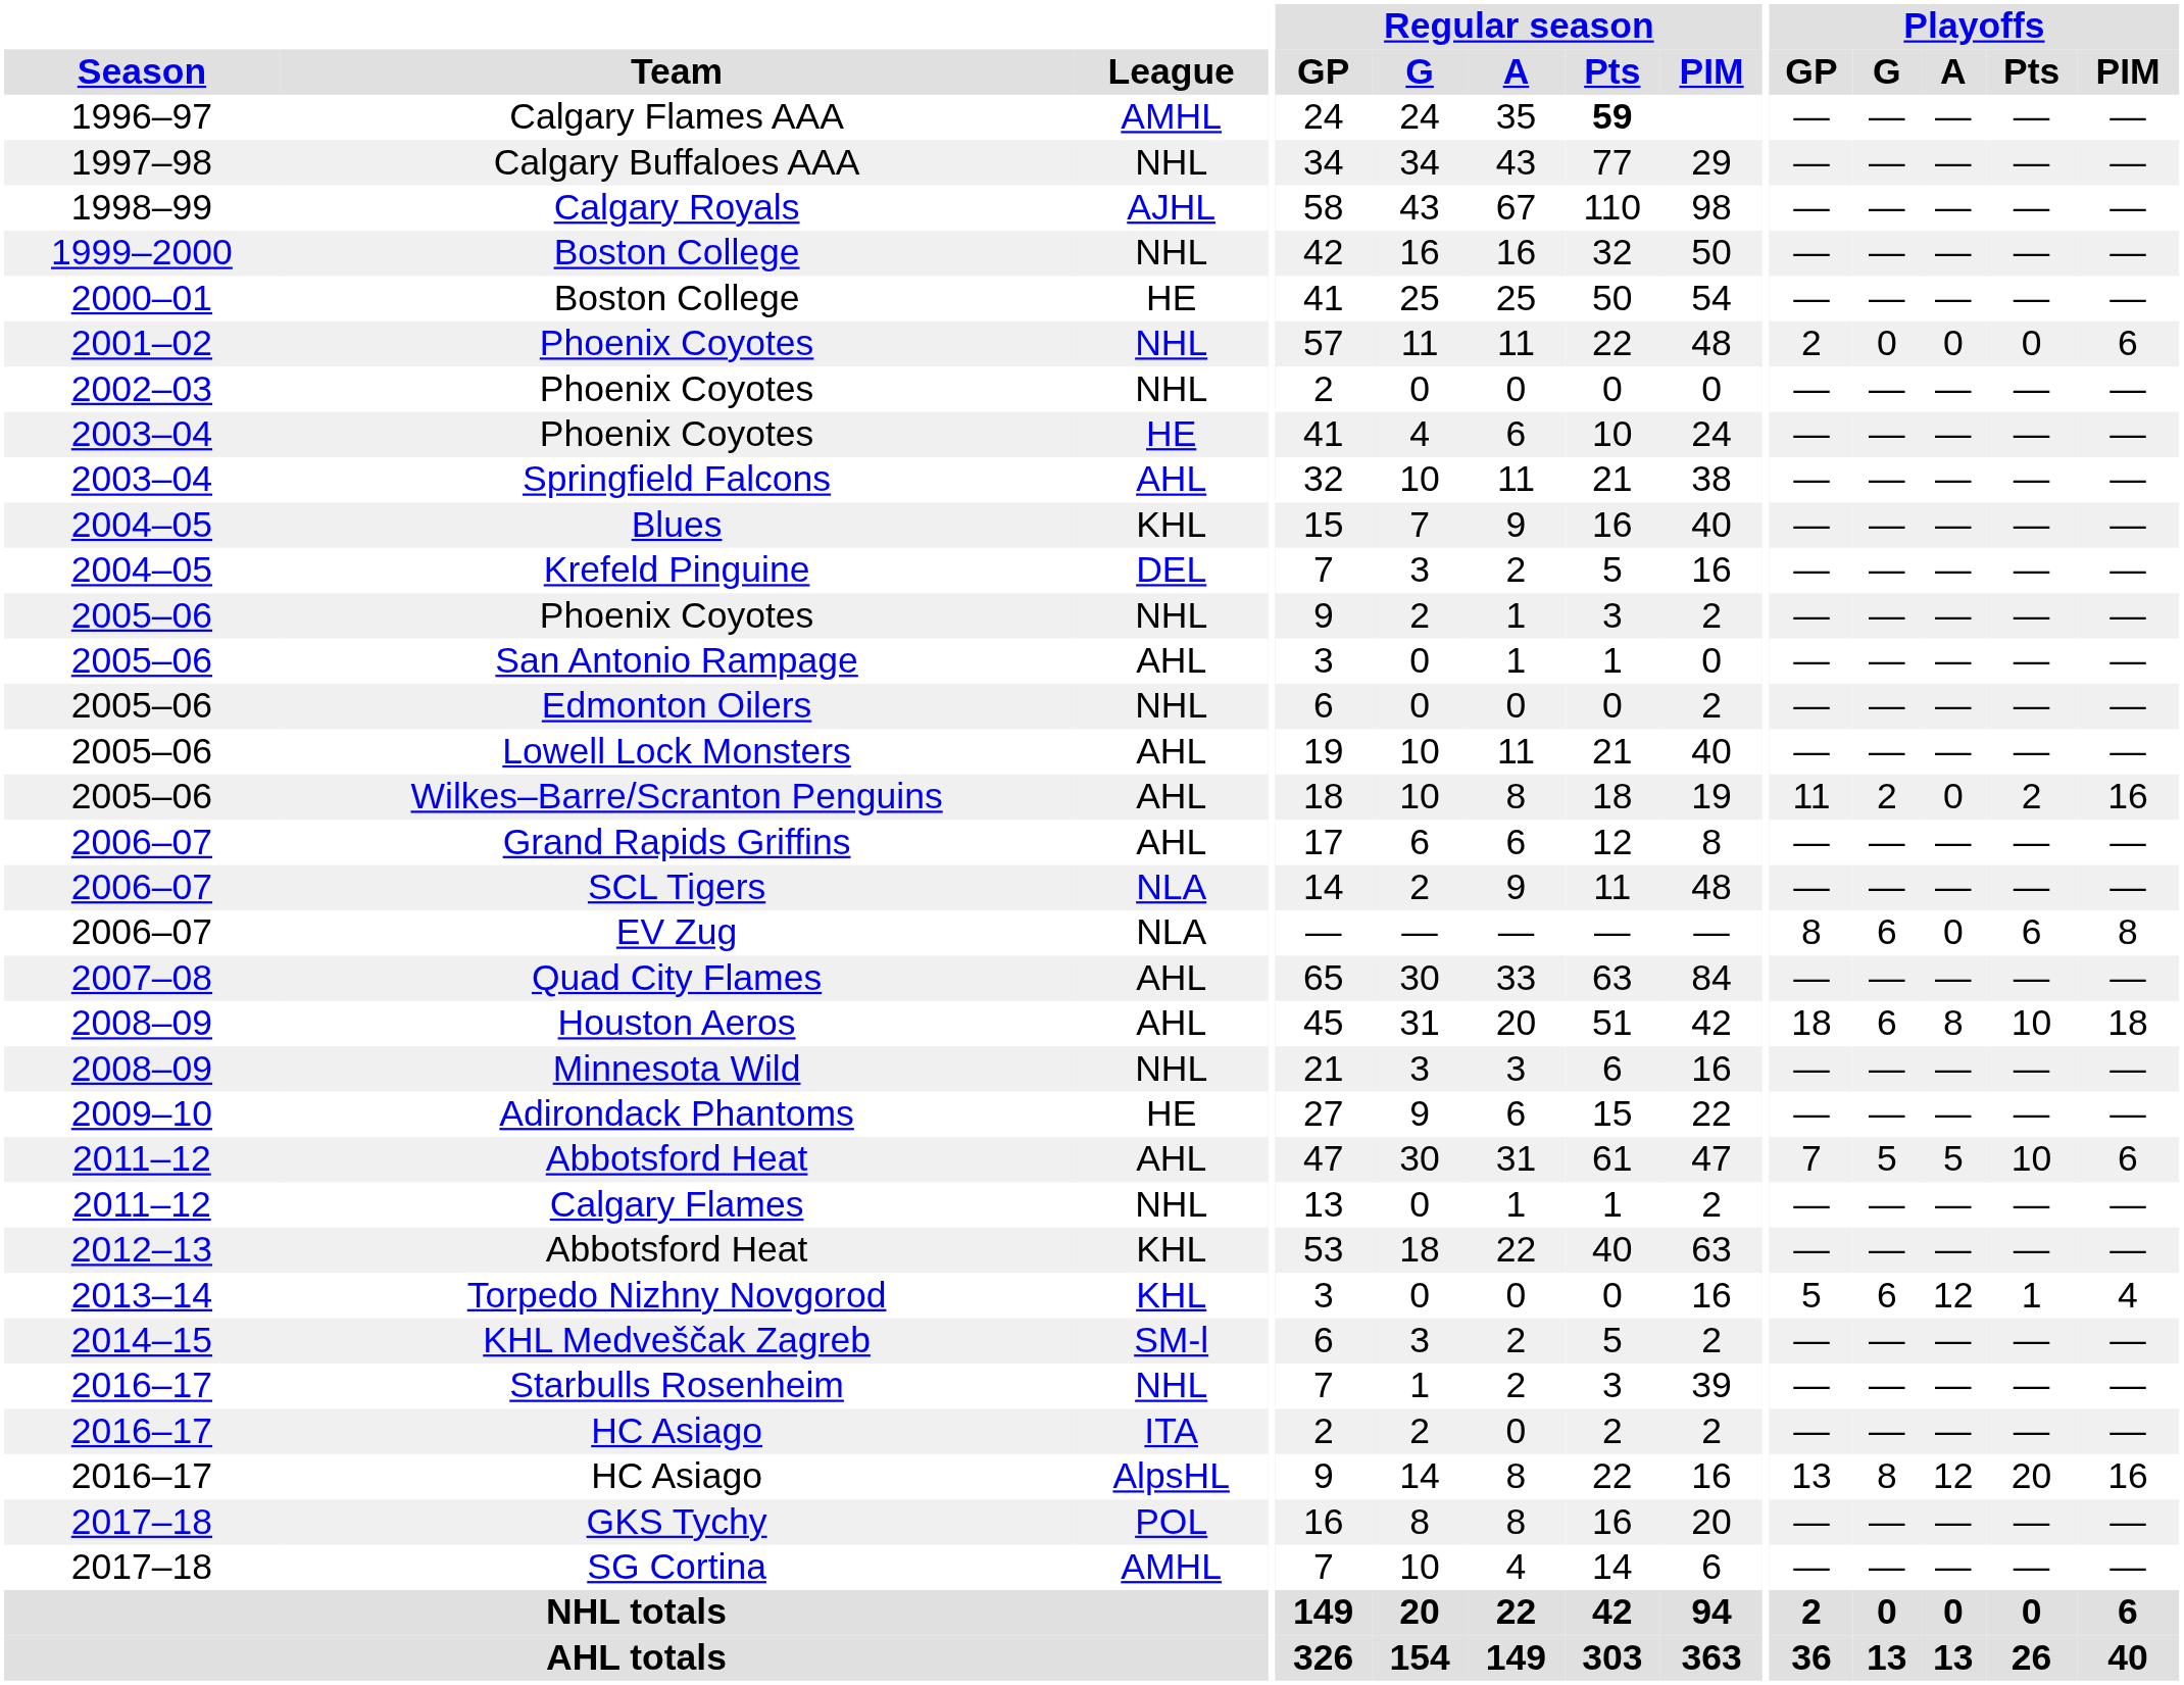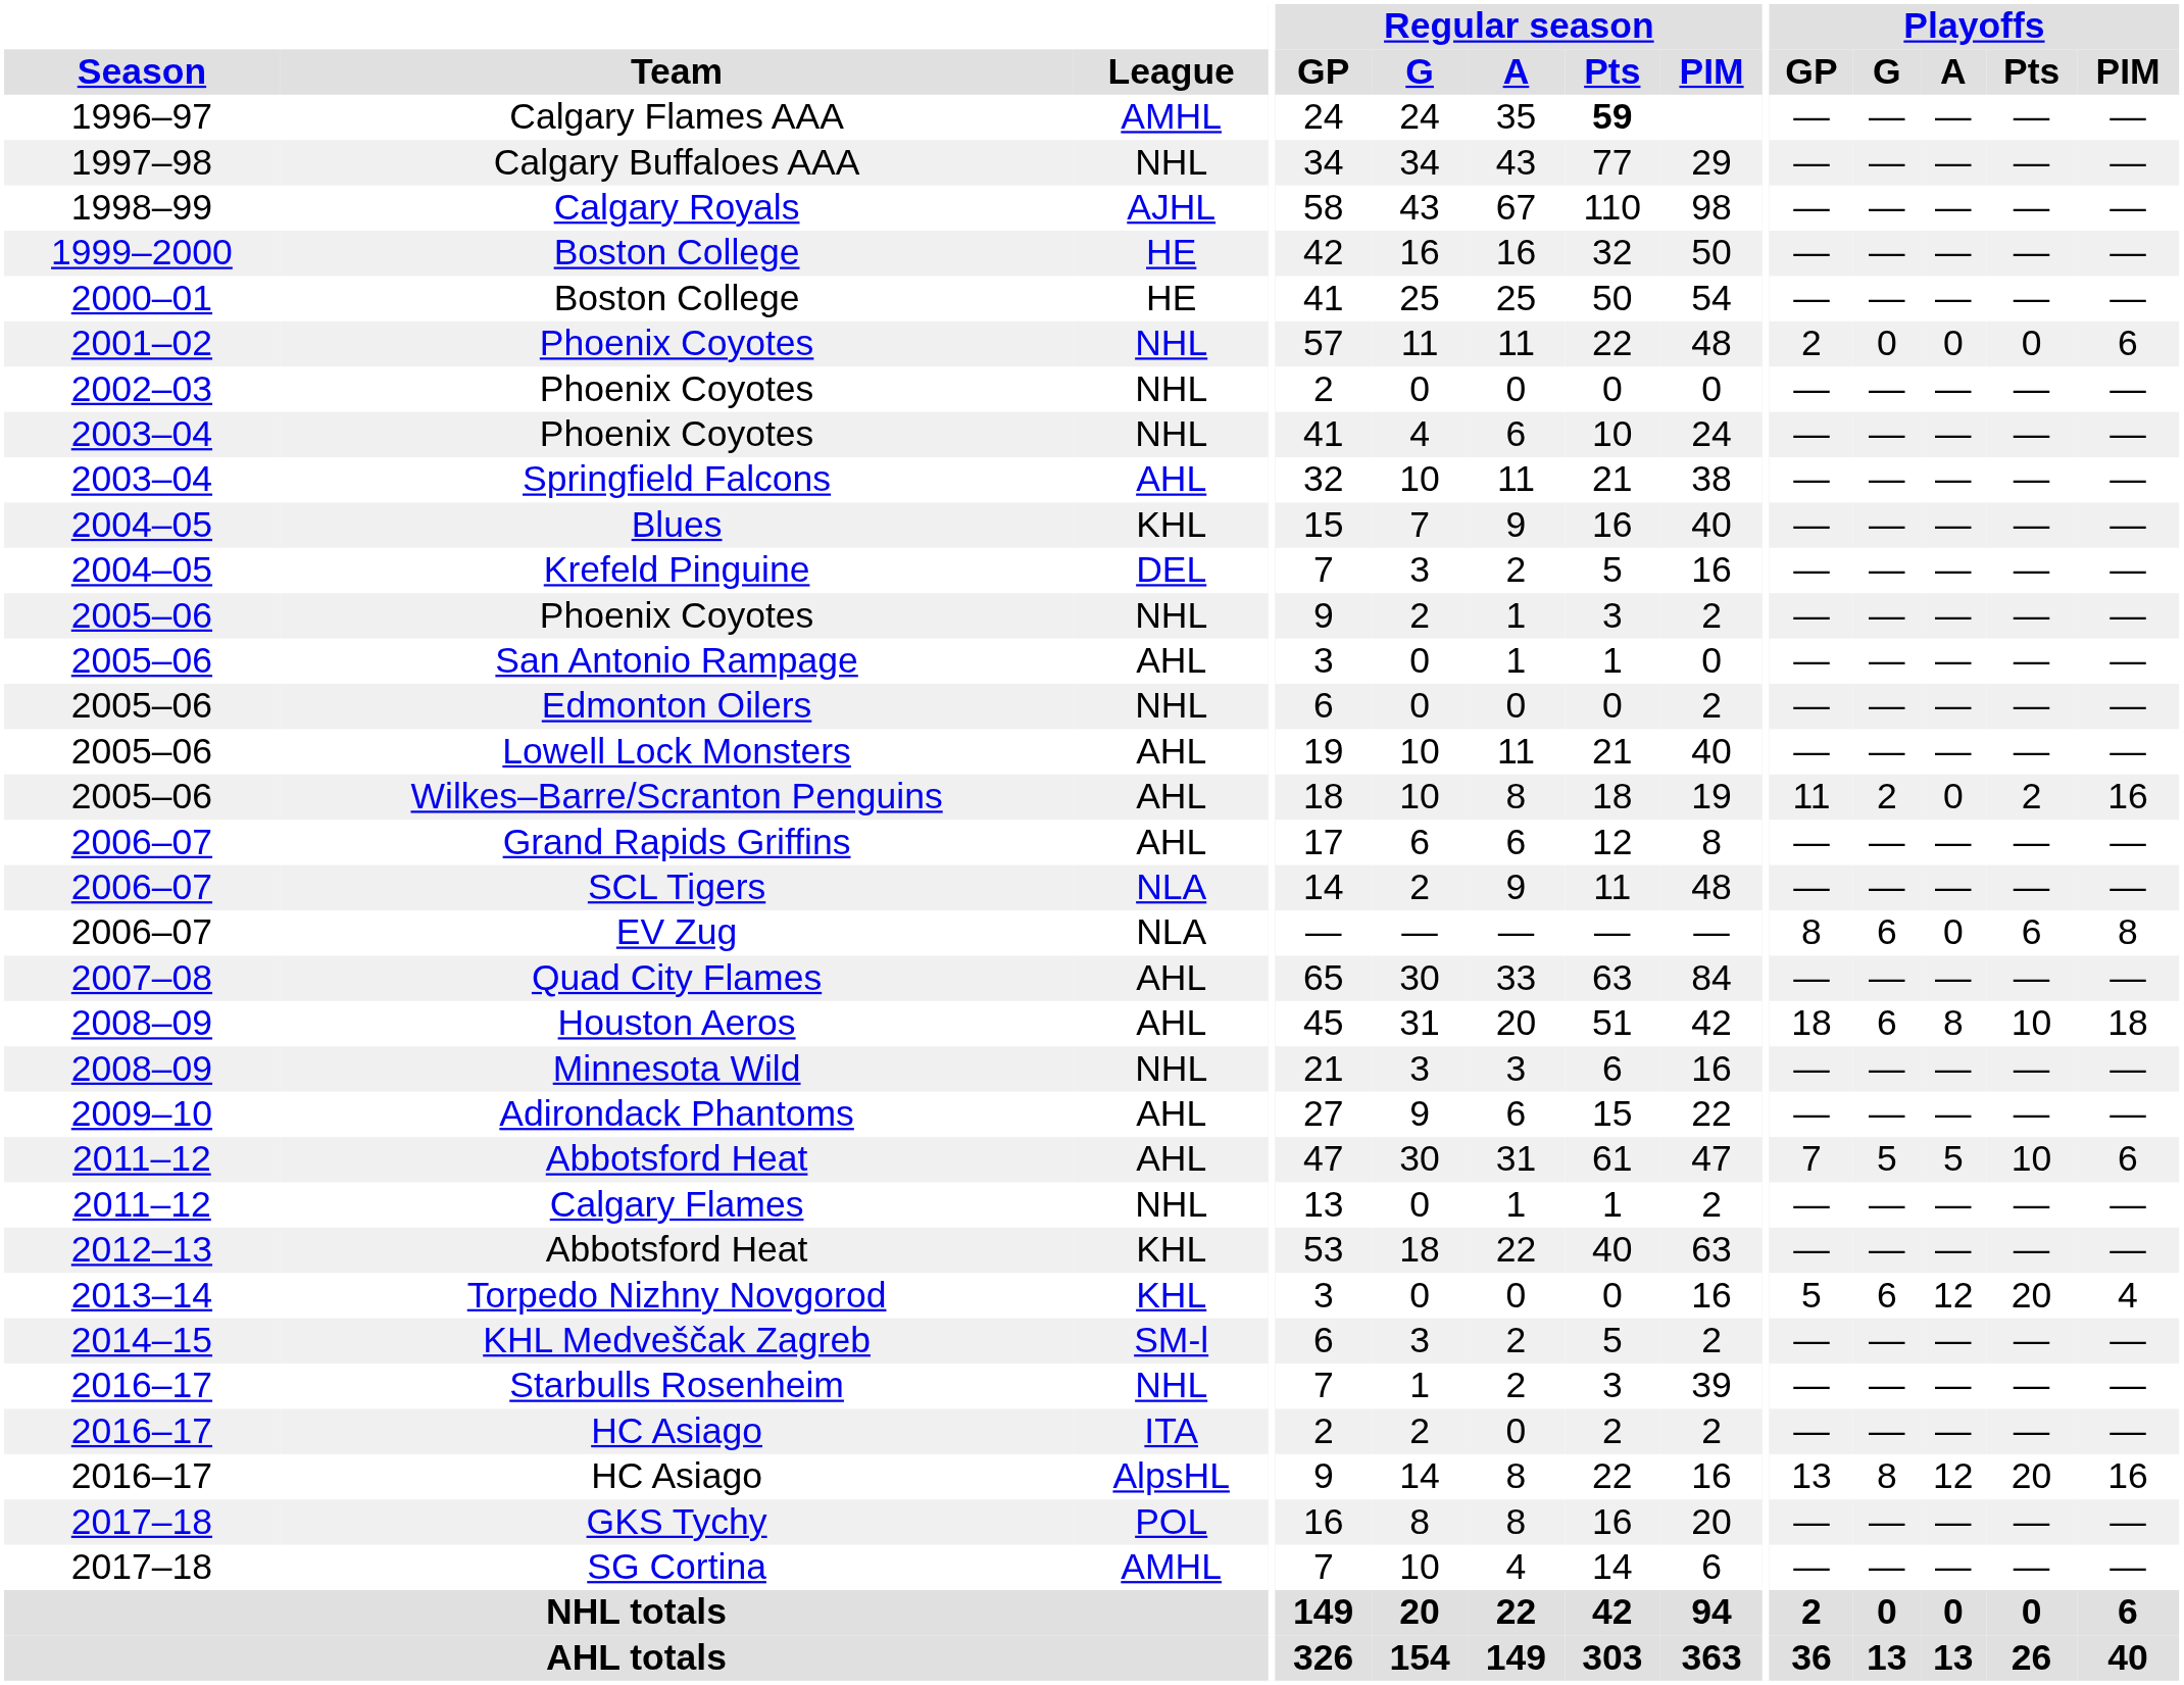 <table border="0" cellpadding="1" cellspacing="0" style="text-align:center; width:60em">
 <tr bgcolor="#e0e0e0">
 <th colspan="3" bgcolor="#ffffff"></th>
 <th rowspan="99" bgcolor="#ffffff"></th>
 <th colspan="5"><a href='#'>Regular season</a></th>
 <th rowspan="99" bgcolor="#ffffff"></th>
 <th colspan="5"><a href='#'>Playoffs</a></th>
 </tr>
 <tr bgcolor="#e0e0e0">
 <th><a href='#'>Season</a></th>
 <th>Team</th>
 <th>League</th>
 <th>GP</th>
 <th><a href='#'>G</a></th>
 <th><a href='#'>A</a></th>
 <th><a href='#'>Pts</a></th>
 <th><a href='#'>PIM</a></th>
 <th>GP</th>
 <th>G</th>
 <th>A</th>
 <th>Pts</th>
 <th>PIM</th>
 </tr>
 <tr>
 <td>1996–97</td>
 <td>Calgary Flames AAA</td>
 <td><a href='#'>AMHL</a></td>
 <td>24</td>
 <td>24</td>
 <td>35</td>
 <td><strong>59</strong></td>
 <td></td>
 <td>—</td>
 <td>—</td>
 <td>—</td>
 <td>—</td>
 <td>—</td>
 </tr>
 <tr bgcolor="#f0f0f0">
 <td>1997–98</td>
 <td>Calgary Buffaloes AAA</td>
 <td>NHL</td>
 <td>34</td>
 <td>34</td>
 <td>43</td>
 <td>77</td>
 <td>29</td>
 <td>—</td>
 <td>—</td>
 <td>—</td>
 <td>—</td>
 <td>—</td>
 </tr>
 <tr>
 <td>1998–99</td>
 <td><a href='#'>Calgary Royals</a></td>
 <td><a href='#'>AJHL</a></td>
 <td>58</td>
 <td>43</td>
 <td>67</td>
 <td>110</td>
 <td>98</td>
 <td>—</td>
 <td>—</td>
 <td>—</td>
 <td>—</td>
 <td>—</td>
 </tr>
 <tr bgcolor="#f0f0f0">
 <td><a href='#'>1999–2000</a></td>
 <td><a href='#'>Boston College</a></td>
-<td>NHL</td>
+<td><a href='#'>HE</a></td>
 <td>42</td>
 <td>16</td>
 <td>16</td>
 <td>32</td>
 <td>50</td>
 <td>—</td>
 <td>—</td>
 <td>—</td>
 <td>—</td>
 <td>—</td>
 </tr>
 <tr>
 <td><a href='#'>2000–01</a></td>
 <td>Boston College</td>
 <td>HE</td>
 <td>41</td>
 <td>25</td>
 <td>25</td>
 <td>50</td>
 <td>54</td>
 <td>—</td>
 <td>—</td>
 <td>—</td>
 <td>—</td>
 <td>—</td>
 </tr>
 <tr bgcolor="#f0f0f0">
 <td><a href='#'>2001–02</a></td>
 <td><a href='#'>Phoenix Coyotes</a></td>
 <td><a href='#'>NHL</a></td>
 <td>57</td>
 <td>11</td>
 <td>11</td>
 <td>22</td>
 <td>48</td>
 <td>2</td>
 <td>0</td>
 <td>0</td>
 <td>0</td>
 <td>6</td>
 </tr>
 <tr>
 <td><a href='#'>2002–03</a></td>
 <td>Phoenix Coyotes</td>
 <td>NHL</td>
 <td>2</td>
 <td>0</td>
 <td>0</td>
 <td>0</td>
 <td>0</td>
 <td>—</td>
 <td>—</td>
 <td>—</td>
 <td>—</td>
 <td>—</td>
 </tr>
 <tr bgcolor="#f0f0f0">
 <td><a href='#'>2003–04</a></td>
 <td>Phoenix Coyotes</td>
-<td><a href='#'>HE</a></td>
+<td>NHL</td>
 <td>41</td>
 <td>4</td>
 <td>6</td>
 <td>10</td>
 <td>24</td>
 <td>—</td>
 <td>—</td>
 <td>—</td>
 <td>—</td>
 <td>—</td>
 </tr>
 <tr>
 <td><a href='#'>2003–04</a></td>
 <td><a href='#'>Springfield Falcons</a></td>
 <td><a href='#'>AHL</a></td>
 <td>32</td>
 <td>10</td>
 <td>11</td>
 <td>21</td>
 <td>38</td>
 <td>—</td>
 <td>—</td>
 <td>—</td>
 <td>—</td>
 <td>—</td>
 </tr>
 <tr bgcolor="#f0f0f0">
 <td><a href='#'>2004–05</a></td>
 <td><a href='#'>Blues</a></td>
 <td>KHL</td>
 <td>15</td>
 <td>7</td>
 <td>9</td>
 <td>16</td>
 <td>40</td>
 <td>—</td>
 <td>—</td>
 <td>—</td>
 <td>—</td>
 <td>—</td>
 </tr>
 <tr>
 <td><a href='#'>2004–05</a></td>
 <td><a href='#'>Krefeld Pinguine</a></td>
 <td><a href='#'>DEL</a></td>
 <td>7</td>
 <td>3</td>
 <td>2</td>
 <td>5</td>
 <td>16</td>
 <td>—</td>
 <td>—</td>
 <td>—</td>
 <td>—</td>
 <td>—</td>
 </tr>
 <tr bgcolor="#f0f0f0">
 <td><a href='#'>2005–06</a></td>
 <td>Phoenix Coyotes</td>
 <td>NHL</td>
 <td>9</td>
 <td>2</td>
 <td>1</td>
 <td>3</td>
 <td>2</td>
 <td>—</td>
 <td>—</td>
 <td>—</td>
 <td>—</td>
 <td>—</td>
 </tr>
 <tr>
 <td><a href='#'>2005–06</a></td>
 <td><a href='#'>San Antonio Rampage</a></td>
 <td>AHL</td>
 <td>3</td>
 <td>0</td>
 <td>1</td>
 <td>1</td>
 <td>0</td>
 <td>—</td>
 <td>—</td>
 <td>—</td>
 <td>—</td>
 <td>—</td>
 </tr>
 <tr bgcolor="#f0f0f0">
 <td>2005–06</td>
 <td><a href='#'>Edmonton Oilers</a></td>
 <td>NHL</td>
 <td>6</td>
 <td>0</td>
 <td>0</td>
 <td>0</td>
 <td>2</td>
 <td>—</td>
 <td>—</td>
 <td>—</td>
 <td>—</td>
 <td>—</td>
 </tr>
 <tr>
 <td>2005–06</td>
 <td><a href='#'>Lowell Lock Monsters</a></td>
 <td>AHL</td>
 <td>19</td>
 <td>10</td>
 <td>11</td>
 <td>21</td>
 <td>40</td>
 <td>—</td>
 <td>—</td>
 <td>—</td>
 <td>—</td>
 <td>—</td>
 </tr>
 <tr bgcolor="#f0f0f0">
 <td>2005–06</td>
 <td><a href='#'>Wilkes–Barre/Scranton Penguins</a></td>
 <td>AHL</td>
 <td>18</td>
 <td>10</td>
 <td>8</td>
 <td>18</td>
 <td>19</td>
 <td>11</td>
 <td>2</td>
 <td>0</td>
 <td>2</td>
 <td>16</td>
 </tr>
 <tr>
 <td><a href='#'>2006–07</a></td>
 <td><a href='#'>Grand Rapids Griffins</a></td>
 <td>AHL</td>
 <td>17</td>
 <td>6</td>
 <td>6</td>
 <td>12</td>
 <td>8</td>
 <td>—</td>
 <td>—</td>
 <td>—</td>
 <td>—</td>
 <td>—</td>
 </tr>
 <tr bgcolor="#f0f0f0">
 <td><a href='#'>2006–07</a></td>
 <td><a href='#'>SCL Tigers</a></td>
 <td><a href='#'>NLA</a></td>
 <td>14</td>
 <td>2</td>
 <td>9</td>
 <td>11</td>
 <td>48</td>
 <td>—</td>
 <td>—</td>
 <td>—</td>
 <td>—</td>
 <td>—</td>
 </tr>
 <tr>
 <td>2006–07</td>
 <td><a href='#'>EV Zug</a></td>
 <td>NLA</td>
 <td>—</td>
 <td>—</td>
 <td>—</td>
 <td>—</td>
 <td>—</td>
 <td>8</td>
 <td>6</td>
 <td>0</td>
 <td>6</td>
 <td>8</td>
 </tr>
 <tr bgcolor="#f0f0f0">
 <td><a href='#'>2007–08</a></td>
 <td><a href='#'>Quad City Flames</a></td>
 <td>AHL</td>
 <td>65</td>
 <td>30</td>
 <td>33</td>
 <td>63</td>
 <td>84</td>
 <td>—</td>
 <td>—</td>
 <td>—</td>
 <td>—</td>
 <td>—</td>
 </tr>
 <tr>
 <td><a href='#'>2008–09</a></td>
 <td><a href='#'>Houston Aeros</a></td>
 <td>AHL</td>
 <td>45</td>
 <td>31</td>
 <td>20</td>
 <td>51</td>
 <td>42</td>
 <td>18</td>
 <td>6</td>
 <td>8</td>
 <td>10</td>
 <td>18</td>
 </tr>
 <tr bgcolor="#f0f0f0">
 <td><a href='#'>2008–09</a></td>
 <td><a href='#'>Minnesota Wild</a></td>
 <td>NHL</td>
 <td>21</td>
 <td>3</td>
 <td>3</td>
 <td>6</td>
 <td>16</td>
 <td>—</td>
 <td>—</td>
 <td>—</td>
 <td>—</td>
 <td>—</td>
 </tr>
 <tr>
 <td><a href='#'>2009–10</a></td>
 <td><a href='#'>Adirondack Phantoms</a></td>
-<td>HE</td>
+<td>AHL</td>
 <td>27</td>
 <td>9</td>
 <td>6</td>
 <td>15</td>
 <td>22</td>
 <td>—</td>
 <td>—</td>
 <td>—</td>
 <td>—</td>
 <td>—</td>
 </tr>
 <tr bgcolor="#f0f0f0">
 <td><a href='#'>2011–12</a></td>
 <td><a href='#'>Abbotsford Heat</a></td>
 <td>AHL</td>
 <td>47</td>
 <td>30</td>
 <td>31</td>
 <td>61</td>
 <td>47</td>
 <td>7</td>
 <td>5</td>
 <td>5</td>
 <td>10</td>
 <td>6</td>
 </tr>
 <tr>
 <td><a href='#'>2011–12</a></td>
 <td><a href='#'>Calgary Flames</a></td>
 <td>NHL</td>
 <td>13</td>
 <td>0</td>
 <td>1</td>
 <td>1</td>
 <td>2</td>
 <td>—</td>
 <td>—</td>
 <td>—</td>
 <td>—</td>
 <td>—</td>
 </tr>
 <tr bgcolor="#f0f0f0">
 <td><a href='#'>2012–13</a></td>
 <td>Abbotsford Heat</td>
 <td>KHL</td>
 <td>53</td>
 <td>18</td>
 <td>22</td>
 <td>40</td>
 <td>63</td>
 <td>—</td>
 <td>—</td>
 <td>—</td>
 <td>—</td>
 <td>—</td>
 </tr>
 <tr>
 <td><a href='#'>2013–14</a></td>
 <td><a href='#'>Torpedo Nizhny Novgorod</a></td>
 <td><a href='#'>KHL</a></td>
 <td>3</td>
 <td>0</td>
 <td>0</td>
 <td>0</td>
 <td>16</td>
 <td>5</td>
 <td>6</td>
 <td>12</td>
-<td>1</td>
+<td>20</td>
 <td>4</td>
 </tr>
 <tr bgcolor="#f0f0f0">
 <td><a href='#'>2014–15</a></td>
 <td><a href='#'>KHL Medveščak Zagreb</a></td>
 <td><a href='#'>SM-l</a></td>
 <td>6</td>
 <td>3</td>
 <td>2</td>
 <td>5</td>
 <td>2</td>
 <td>—</td>
 <td>—</td>
 <td>—</td>
 <td>—</td>
 <td>—</td>
 </tr>
 <tr>
 <td><a href='#'>2016–17</a></td>
 <td><a href='#'>Starbulls Rosenheim</a></td>
 <td><a href='#'>NHL</a></td>
 <td>7</td>
 <td>1</td>
 <td>2</td>
 <td>3</td>
 <td>39</td>
 <td>—</td>
 <td>—</td>
 <td>—</td>
 <td>—</td>
 <td>—</td>
 </tr>
 <tr bgcolor="#f0f0f0">
 <td><a href='#'>2016–17</a></td>
 <td><a href='#'>HC Asiago</a></td>
 <td><a href='#'>ITA</a></td>
 <td>2</td>
 <td>2</td>
 <td>0</td>
 <td>2</td>
 <td>2</td>
 <td>—</td>
 <td>—</td>
 <td>—</td>
 <td>—</td>
 <td>—</td>
 </tr>
 <tr>
 <td>2016–17</td>
 <td>HC Asiago</td>
 <td><a href='#'>AlpsHL</a></td>
 <td>9</td>
 <td>14</td>
 <td>8</td>
 <td>22</td>
 <td>16</td>
 <td>13</td>
 <td>8</td>
 <td>12</td>
 <td>20</td>
 <td>16</td>
 </tr>
 <tr bgcolor="#f0f0f0">
 <td><a href='#'>2017–18</a></td>
 <td><a href='#'>GKS Tychy</a></td>
 <td><a href='#'>POL</a></td>
 <td>16</td>
 <td>8</td>
 <td>8</td>
 <td>16</td>
 <td>20</td>
 <td>—</td>
 <td>—</td>
 <td>—</td>
 <td>—</td>
 <td>—</td>
 </tr>
 <tr>
 <td>2017–18</td>
 <td><a href='#'>SG Cortina</a></td>
 <td><a href='#'>AMHL</a></td>
 <td>7</td>
 <td>10</td>
 <td>4</td>
 <td>14</td>
 <td>6</td>
 <td>—</td>
 <td>—</td>
 <td>—</td>
 <td>—</td>
 <td>—</td>
 </tr>
 <tr bgcolor="#e0e0e0">
 <th colspan="3">NHL totals</th>
 <th>149</th>
 <th>20</th>
 <th>22</th>
 <th>42</th>
 <th>94</th>
 <th>2</th>
 <th>0</th>
 <th>0</th>
 <th>0</th>
 <th>6</th>
 </tr>
 <tr bgcolor="#e0e0e0">
 <th colspan="3">AHL totals</th>
 <th>326</th>
 <th>154</th>
 <th>149</th>
 <th>303</th>
 <th>363</th>
 <th>36</th>
 <th>13</th>
 <th>13</th>
 <th>26</th>
 <th>40</th>
 </tr>
 </table>
